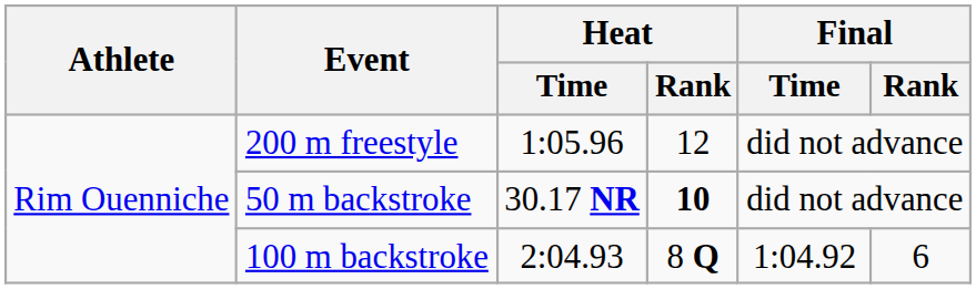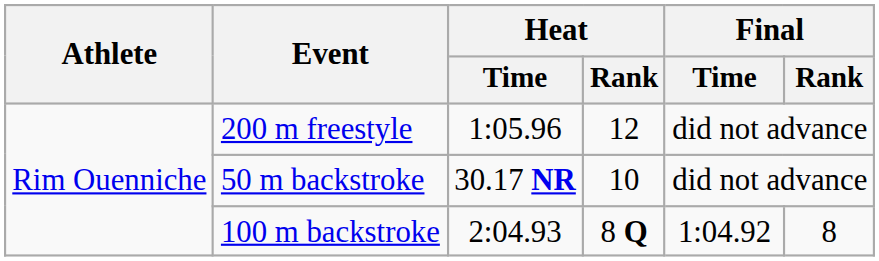 <table class=wikitable style="font-size:90%">
 <tr>
 <th rowspan="2">Athlete</th>
 <th rowspan="2">Event</th>
 <th colspan="2">Heat</th>
 <th colspan="2">Final</th>
 </tr>
 <tr style="font-size:95%">
 <th>Time</th>
 <th>Rank</th>
 <th>Time</th>
 <th>Rank</th>
 </tr>
 <tr align=center>
 <td align=left rowspan="3"><a href='#'>Rim Ouenniche</a></td>
 <td align=left><a href='#'>200 m freestyle</a></td>
 <td>1:05.96</td>
 <td>12</td>
 <td colspan="2">did not advance</td>
 </tr>
 <tr align=center>
 <td align=left><a href='#'>50 m backstroke</a></td>
 <td>30.17 <strong><a href='#'>NR</a></strong></td>
-<td><strong>10</strong></td>
+<td>10</td>
 <td colspan="2">did not advance</td>
 </tr>
 <tr align=center>
 <td align=left><a href='#'>100 m backstroke</a></td>
 <td>2:04.93</td>
 <td>8 <strong>Q</strong></td>
 <td>1:04.92</td>
-<td>6</td>
+<td>8</td>
 </tr>
 </table>
